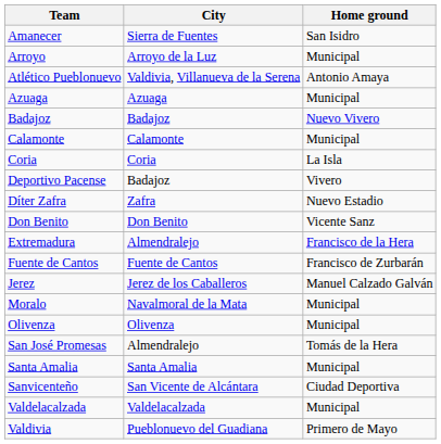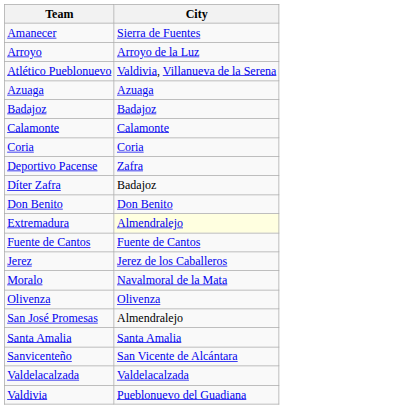 <table class="wikitable sortable">
 <tr>
 <th>Team</th>
 <th>City</th>
-<th>Home ground</th>
 </tr>
 <tr>
 <td><a href='#'>Amanecer</a></td>
 <td><a href='#'>Sierra de Fuentes</a></td>
-<td>San Isidro</td>
 </tr>
 <tr>
 <td><a href='#'>Arroyo</a></td>
 <td><a href='#'>Arroyo de la Luz</a></td>
-<td>Municipal</td>
 </tr>
 <tr>
 <td><a href='#'>Atlético Pueblonuevo</a></td>
 <td><a href='#'>Valdivia</a>, <a href='#'>Villanueva de la Serena</a></td>
-<td>Antonio Amaya</td>
 </tr>
 <tr>
 <td><a href='#'>Azuaga</a></td>
 <td><a href='#'>Azuaga</a></td>
-<td>Municipal</td>
 </tr>
 <tr>
 <td><a href='#'>Badajoz</a></td>
 <td><a href='#'>Badajoz</a></td>
-<td><a href='#'>Nuevo Vivero</a></td>
 </tr>
 <tr>
 <td><a href='#'>Calamonte</a></td>
 <td><a href='#'>Calamonte</a></td>
-<td>Municipal</td>
 </tr>
 <tr>
 <td><a href='#'>Coria</a></td>
 <td><a href='#'>Coria</a></td>
-<td>La Isla</td>
 </tr>
 <tr>
 <td><a href='#'>Deportivo Pacense</a></td>
-<td>Badajoz</td>
-<td>Vivero</td>
+<td><a href='#'>Zafra</a></td>
 </tr>
 <tr>
 <td><a href='#'>Díter Zafra</a></td>
-<td><a href='#'>Zafra</a></td>
-<td>Nuevo Estadio</td>
+<td>Badajoz</td>
 </tr>
 <tr>
 <td><a href='#'>Don Benito</a></td>
 <td><a href='#'>Don Benito</a></td>
-<td>Vicente Sanz</td>
 </tr>
 <tr>
 <td><a href='#'>Extremadura</a></td>
-<td><a href='#'>Almendralejo</a></td>
-<td><a href='#'>Francisco de la Hera</a></td>
+<td style="background: lightyellow;"><a href='#'>Almendralejo</a></td>
 </tr>
 <tr>
 <td><a href='#'>Fuente de Cantos</a></td>
 <td><a href='#'>Fuente de Cantos</a></td>
-<td>Francisco de Zurbarán</td>
 </tr>
 <tr>
 <td><a href='#'>Jerez</a></td>
 <td><a href='#'>Jerez de los Caballeros</a></td>
-<td>Manuel Calzado Galván</td>
 </tr>
 <tr>
 <td><a href='#'>Moralo</a></td>
 <td><a href='#'>Navalmoral de la Mata</a></td>
-<td>Municipal</td>
 </tr>
 <tr>
 <td><a href='#'>Olivenza</a></td>
 <td><a href='#'>Olivenza</a></td>
-<td>Municipal</td>
 </tr>
 <tr>
 <td><a href='#'>San José Promesas</a></td>
 <td>Almendralejo</td>
-<td>Tomás de la Hera</td>
 </tr>
 <tr>
 <td><a href='#'>Santa Amalia</a></td>
 <td><a href='#'>Santa Amalia</a></td>
-<td>Municipal</td>
 </tr>
 <tr>
 <td><a href='#'>Sanvicenteño</a></td>
 <td><a href='#'>San Vicente de Alcántara</a></td>
-<td>Ciudad Deportiva</td>
 </tr>
 <tr>
 <td><a href='#'>Valdelacalzada</a></td>
 <td><a href='#'>Valdelacalzada</a></td>
-<td>Municipal</td>
 </tr>
 <tr>
 <td><a href='#'>Valdivia</a></td>
 <td><a href='#'>Pueblonuevo del Guadiana</a></td>
-<td>Primero de Mayo</td>
 </tr>
 </table>
